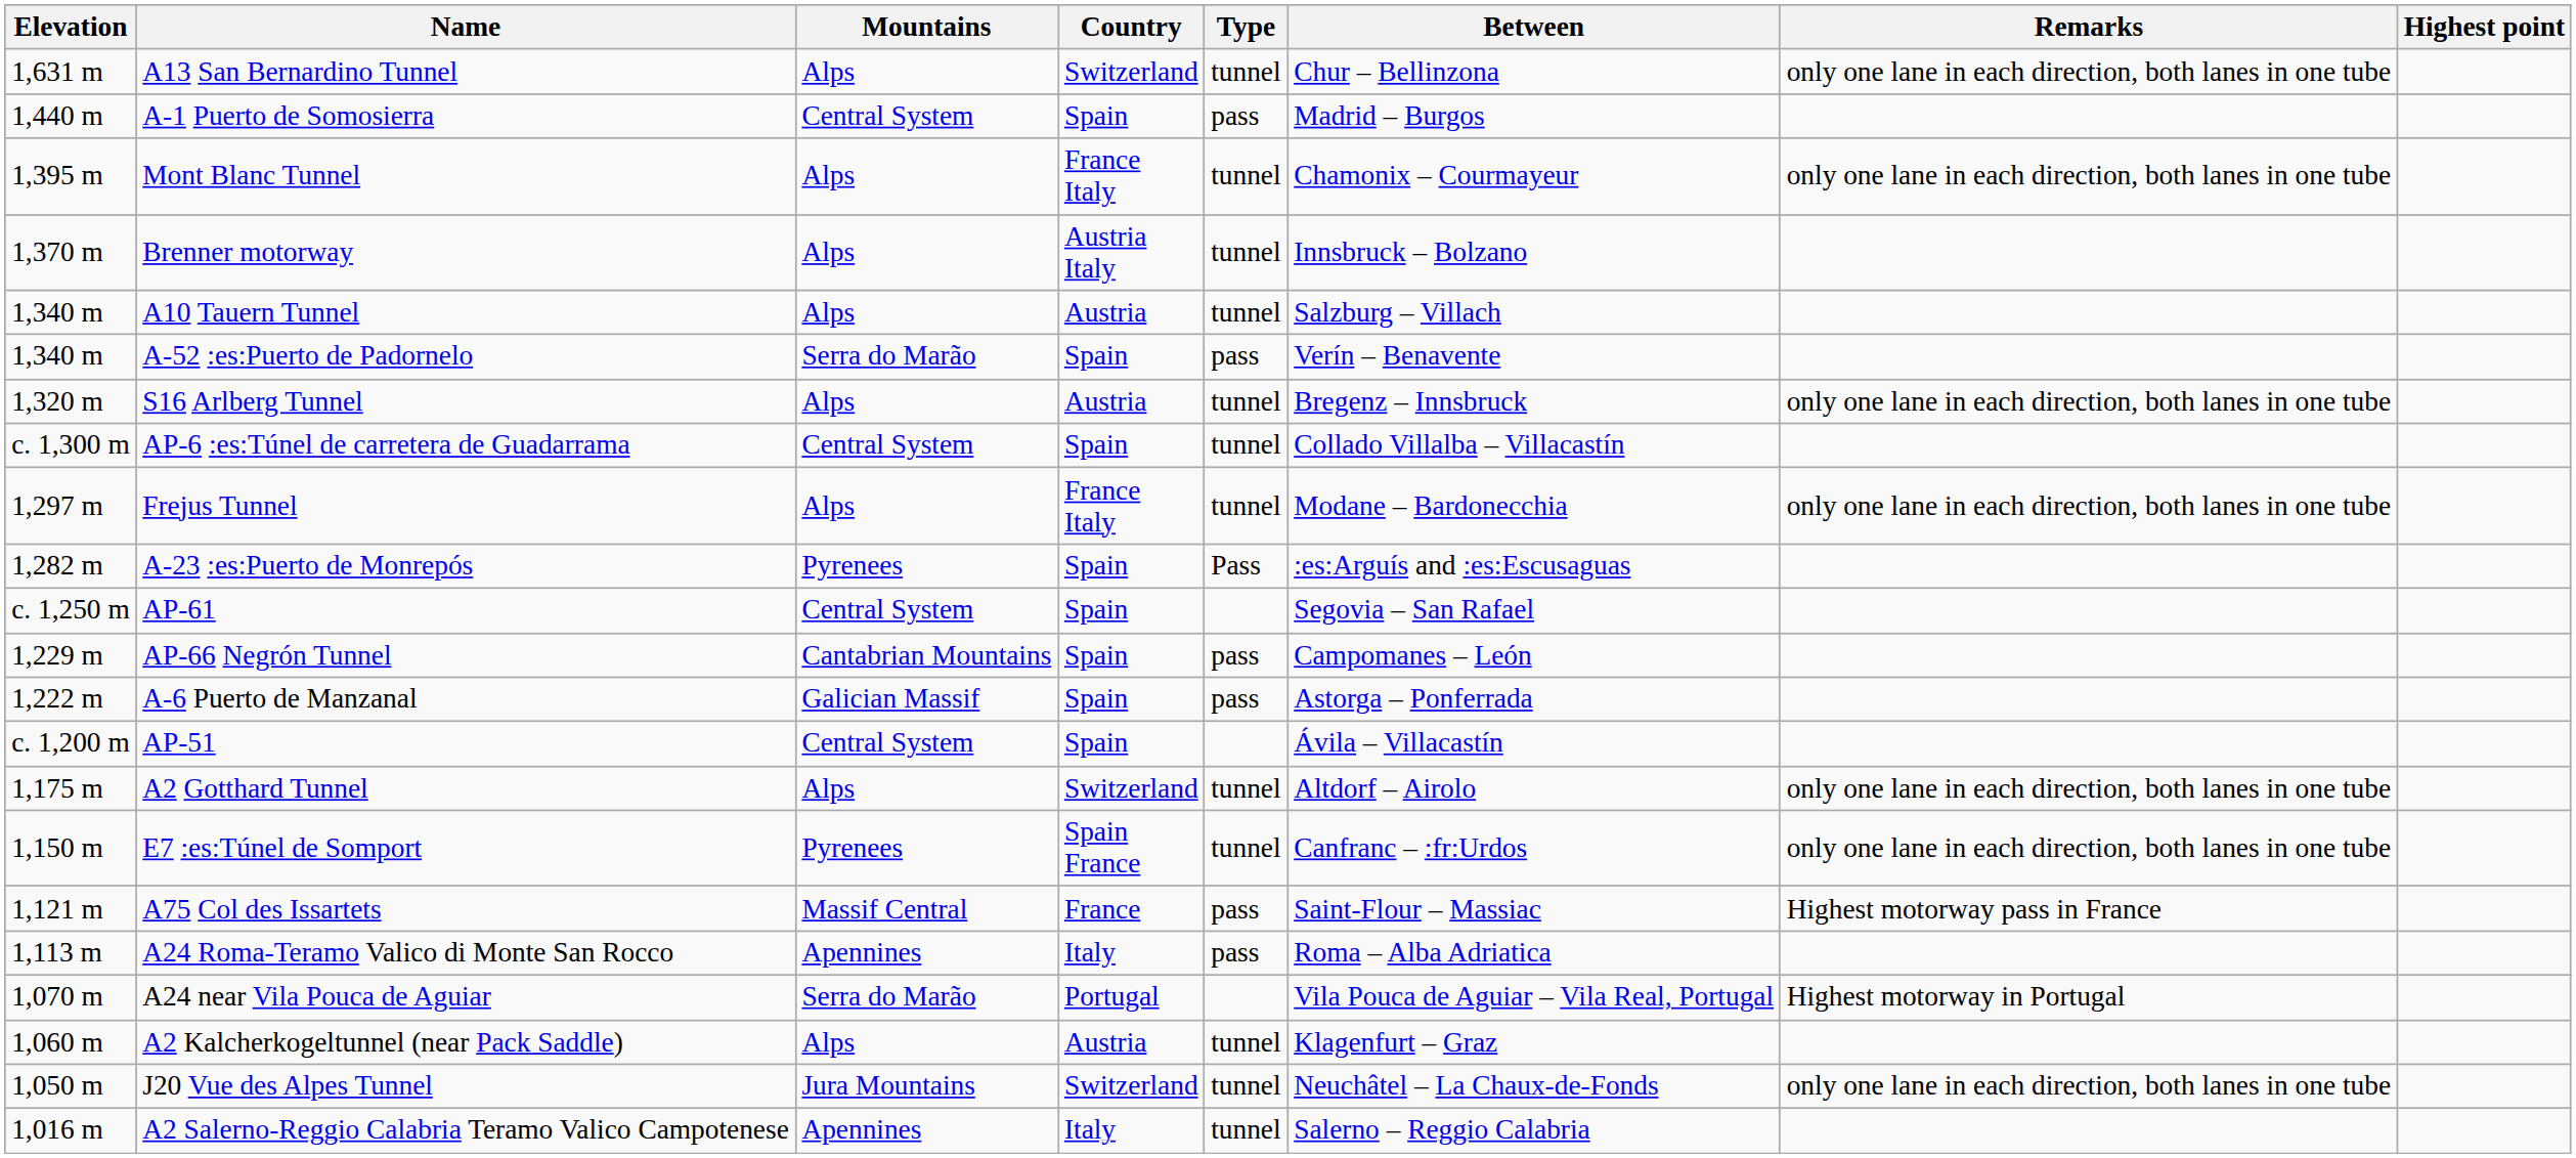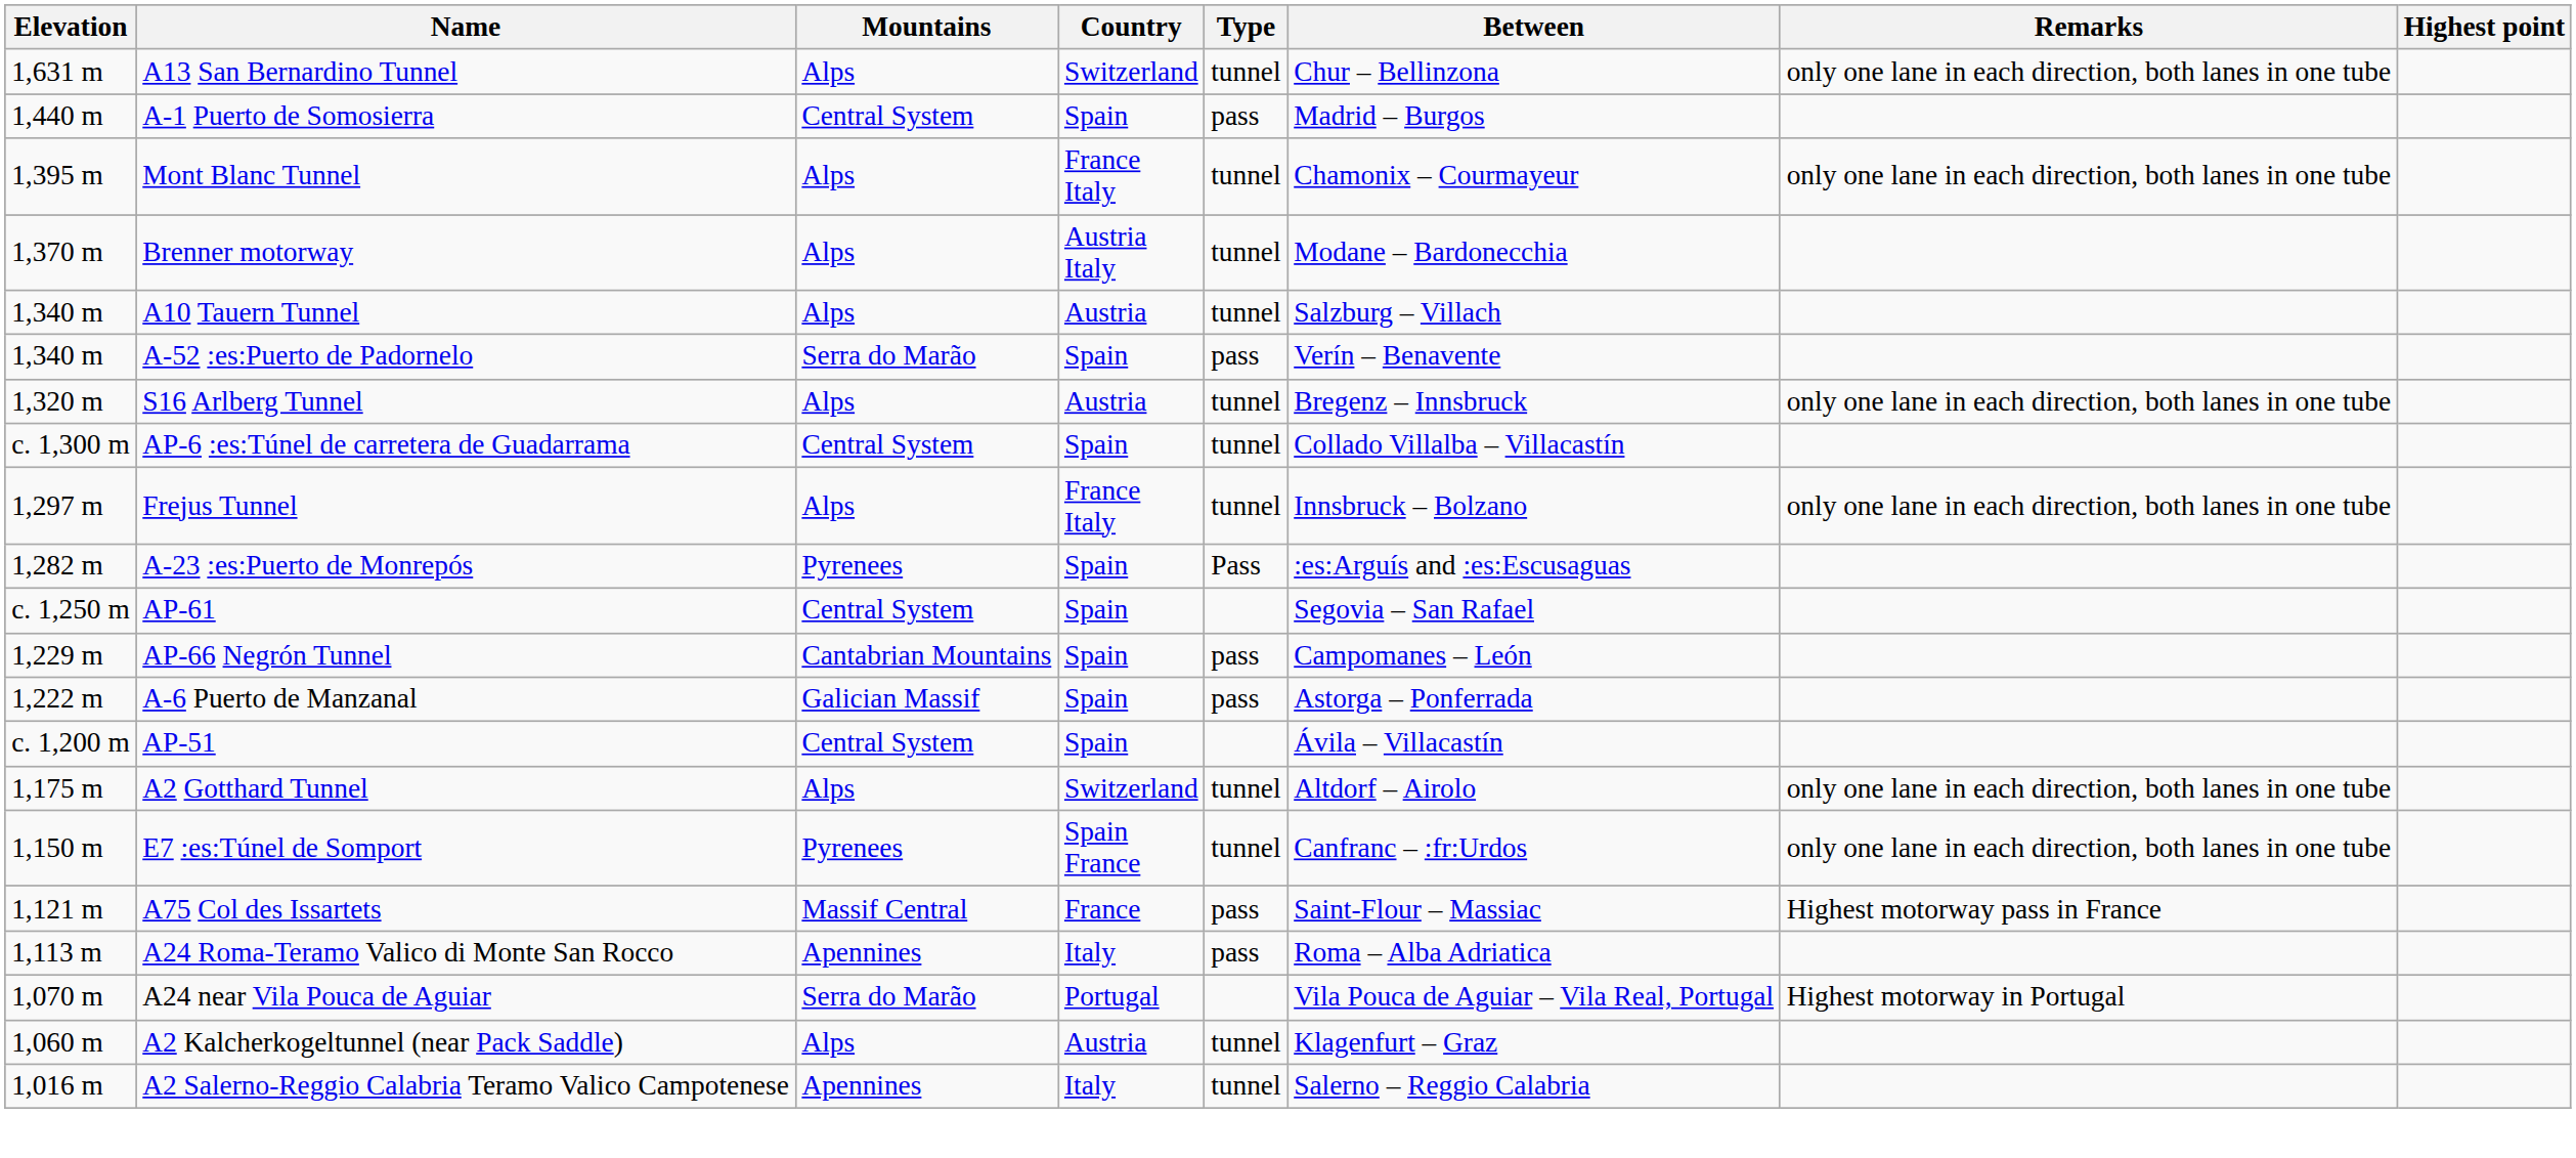 <table class="wikitable sortable">
 <tr>
 <th>Elevation</th>
 <th>Name</th>
 <th>Mountains</th>
 <th>Country</th>
 <th>Type</th>
 <th>Between</th>
 <th>Remarks</th>
 <th>Highest point</th>
 </tr>
 <tr>
 <td>1,631 m</td>
 <td><a href='#'>A13</a> <a href='#'>San Bernardino Tunnel</a></td>
 <td><a href='#'>Alps</a></td>
 <td><a href='#'>Switzerland</a></td>
 <td>tunnel</td>
 <td><a href='#'>Chur</a> – <a href='#'>Bellinzona</a></td>
 <td>only one lane in each direction, both lanes in one tube</td>
 <td></td>
 </tr>
 <tr>
 <td>1,440 m</td>
 <td><a href='#'>A-1</a> <a href='#'>Puerto de Somosierra</a></td>
 <td><a href='#'>Central System</a></td>
 <td><a href='#'>Spain</a></td>
 <td>pass</td>
 <td><a href='#'>Madrid</a> – <a href='#'>Burgos</a></td>
 <td></td>
 <td></td>
 </tr>
 <tr>
 <td>1,395 m</td>
 <td><a href='#'>Mont Blanc Tunnel</a></td>
 <td><a href='#'>Alps</a></td>
 <td><a href='#'>France</a><br><a href='#'>Italy</a></td>
 <td>tunnel</td>
 <td><a href='#'>Chamonix</a> – <a href='#'>Courmayeur</a></td>
 <td>only one lane in each direction, both lanes in one tube</td>
 <td></td>
 </tr>
 <tr>
 <td>1,370 m</td>
 <td><a href='#'>Brenner motorway</a></td>
 <td><a href='#'>Alps</a></td>
 <td><a href='#'>Austria</a><br><a href='#'>Italy</a></td>
 <td>tunnel</td>
-<td><a href='#'>Innsbruck</a> – <a href='#'>Bolzano</a></td>
+<td><a href='#'>Modane</a> – <a href='#'>Bardonecchia</a></td>
 <td></td>
 <td></td>
 </tr>
 <tr>
 <td>1,340 m</td>
 <td><a href='#'>A10</a> <a href='#'>Tauern Tunnel</a></td>
 <td><a href='#'>Alps</a></td>
 <td><a href='#'>Austria</a></td>
 <td>tunnel</td>
 <td><a href='#'>Salzburg</a> – <a href='#'>Villach</a></td>
 <td></td>
 <td></td>
 </tr>
 <tr>
 <td>1,340 m</td>
 <td><a href='#'>A-52</a> <a href='#'>:es:Puerto de Padornelo</a></td>
 <td><a href='#'>Serra do Marão</a></td>
 <td><a href='#'>Spain</a></td>
 <td>pass</td>
 <td><a href='#'>Verín</a> – <a href='#'>Benavente</a></td>
 <td></td>
 <td></td>
 </tr>
 <tr>
 <td>1,320 m</td>
 <td><a href='#'>S16</a> <a href='#'>Arlberg Tunnel</a></td>
 <td><a href='#'>Alps</a></td>
 <td><a href='#'>Austria</a></td>
 <td>tunnel</td>
 <td><a href='#'>Bregenz</a> – <a href='#'>Innsbruck</a></td>
 <td>only one lane in each direction, both lanes in one tube</td>
 <td></td>
 </tr>
 <tr>
 <td>c. 1,300 m</td>
 <td><a href='#'>AP-6</a> <a href='#'>:es:Túnel de carretera de Guadarrama</a></td>
 <td><a href='#'>Central System</a></td>
 <td><a href='#'>Spain</a></td>
 <td>tunnel</td>
 <td><a href='#'>Collado Villalba</a> – <a href='#'>Villacastín</a></td>
 <td></td>
 <td></td>
 </tr>
 <tr>
 <td>1,297 m</td>
 <td><a href='#'>Frejus Tunnel</a></td>
 <td><a href='#'>Alps</a></td>
 <td><a href='#'>France</a><br><a href='#'>Italy</a></td>
 <td>tunnel</td>
-<td><a href='#'>Modane</a> – <a href='#'>Bardonecchia</a></td>
+<td><a href='#'>Innsbruck</a> – <a href='#'>Bolzano</a></td>
 <td>only one lane in each direction, both lanes in one tube</td>
 <td></td>
 </tr>
 <tr>
 <td>1,282 m</td>
 <td><a href='#'>A-23</a> <a href='#'>:es:Puerto de Monrepós</a></td>
 <td><a href='#'>Pyrenees</a></td>
 <td><a href='#'>Spain</a></td>
 <td>Pass</td>
 <td><a href='#'>:es:Arguís</a> and <a href='#'>:es:Escusaguas</a></td>
 <td></td>
 <td></td>
 </tr>
 <tr>
 <td>c. 1,250 m</td>
 <td><a href='#'>AP-61</a></td>
 <td><a href='#'>Central System</a></td>
 <td><a href='#'>Spain</a></td>
 <td></td>
 <td><a href='#'>Segovia</a> – <a href='#'>San Rafael</a></td>
 <td></td>
 <td></td>
 </tr>
 <tr>
 <td>1,229 m</td>
 <td><a href='#'>AP-66</a> <a href='#'>Negrón Tunnel</a></td>
 <td><a href='#'>Cantabrian Mountains</a></td>
 <td><a href='#'>Spain</a></td>
 <td>pass</td>
 <td><a href='#'>Campomanes</a> – <a href='#'>León</a></td>
 <td></td>
 <td></td>
 </tr>
 <tr>
 <td>1,222 m</td>
 <td><a href='#'>A-6</a> Puerto de Manzanal</td>
 <td><a href='#'>Galician Massif</a></td>
 <td><a href='#'>Spain</a></td>
 <td>pass</td>
 <td><a href='#'>Astorga</a> – <a href='#'>Ponferrada</a></td>
 <td></td>
 <td></td>
 </tr>
 <tr>
 <td>c. 1,200 m</td>
 <td><a href='#'>AP-51</a></td>
 <td><a href='#'>Central System</a></td>
 <td><a href='#'>Spain</a></td>
 <td></td>
 <td><a href='#'>Ávila</a> – <a href='#'>Villacastín</a></td>
 <td></td>
 <td></td>
 </tr>
 <tr>
 <td>1,175 m</td>
 <td><a href='#'>A2</a> <a href='#'>Gotthard Tunnel</a></td>
 <td><a href='#'>Alps</a></td>
 <td><a href='#'>Switzerland</a></td>
 <td>tunnel</td>
 <td><a href='#'>Altdorf</a> – <a href='#'>Airolo</a></td>
 <td>only one lane in each direction, both lanes in one tube</td>
 <td></td>
 </tr>
 <tr>
 <td>1,150 m</td>
 <td><a href='#'>E7</a> <a href='#'>:es:Túnel de Somport</a></td>
 <td><a href='#'>Pyrenees</a></td>
 <td><a href='#'>Spain</a><br><a href='#'>France</a></td>
 <td>tunnel</td>
 <td><a href='#'>Canfranc</a> – <a href='#'>:fr:Urdos</a></td>
 <td>only one lane in each direction, both lanes in one tube</td>
 <td></td>
 </tr>
 <tr>
 <td>1,121 m</td>
 <td><a href='#'>A75</a> <a href='#'>Col des Issartets</a></td>
 <td><a href='#'>Massif Central</a></td>
 <td><a href='#'>France</a></td>
 <td>pass</td>
 <td><a href='#'>Saint-Flour</a> – <a href='#'>Massiac</a></td>
 <td>Highest motorway pass in France</td>
 <td></td>
 </tr>
 <tr>
 <td>1,113 m</td>
 <td><a href='#'>A24 Roma-Teramo</a> Valico di Monte San Rocco</td>
 <td><a href='#'>Apennines</a></td>
 <td><a href='#'>Italy</a></td>
 <td>pass</td>
 <td><a href='#'>Roma</a> – <a href='#'>Alba Adriatica</a></td>
 <td></td>
 </tr>
 <tr>
 <td>1,070 m</td>
 <td>A24 near <a href='#'>Vila Pouca de Aguiar</a></td>
 <td><a href='#'>Serra do Marão</a></td>
 <td><a href='#'>Portugal</a></td>
 <td></td>
 <td><a href='#'>Vila Pouca de Aguiar</a> – <a href='#'>Vila Real, Portugal</a></td>
 <td>Highest motorway in Portugal</td>
 <td></td>
 </tr>
 <tr>
 <td>1,060 m</td>
 <td><a href='#'>A2</a> Kalcherkogeltunnel (near <a href='#'>Pack Saddle</a>)</td>
 <td><a href='#'>Alps</a></td>
 <td><a href='#'>Austria</a></td>
 <td>tunnel</td>
 <td><a href='#'>Klagenfurt</a> – <a href='#'>Graz</a></td>
 <td></td>
 <td></td>
 </tr>
 <tr>
-<td>1,050 m</td>
-<td>J20 <a href='#'>Vue des Alpes Tunnel</a></td>
-<td><a href='#'>Jura Mountains</a></td>
-<td><a href='#'>Switzerland</a></td>
-<td>tunnel</td>
-<td><a href='#'>Neuchâtel</a> – <a href='#'>La Chaux-de-Fonds</a></td>
-<td>only one lane in each direction, both lanes in one tube</td>
-<td></td>
-</tr>
-<tr>
 <td>1,016 m</td>
 <td><a href='#'>A2 Salerno-Reggio Calabria</a> Teramo Valico Campotenese</td>
 <td><a href='#'>Apennines</a></td>
 <td><a href='#'>Italy</a></td>
 <td>tunnel</td>
 <td><a href='#'>Salerno</a> – <a href='#'>Reggio Calabria</a></td>
 <td></td>
 <td></td>
 </tr>
 </table>
